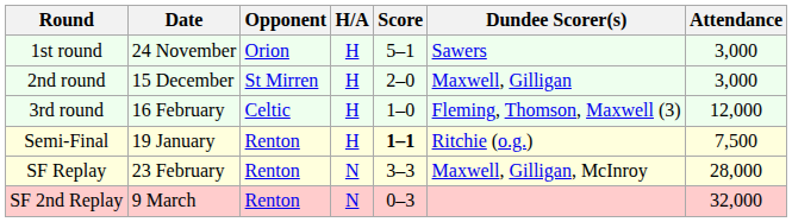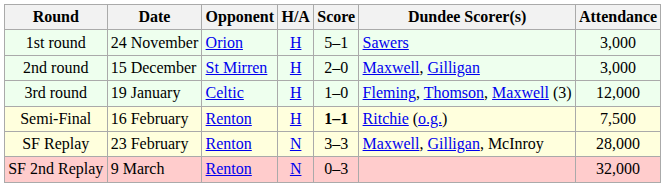 <table class="wikitable" style="text-align:center">
 <tr>
 <th>Round</th>
 <th>Date</th>
 <th>Opponent</th>
 <th>H/A</th>
 <th>Score</th>
 <th>Dundee Scorer(s)</th>
 <th>Attendance</th>
 </tr>
 <tr bgcolor="#EEFFEE">
 <td>1st round</td>
 <td align="left">24 November</td>
 <td align="left"><a href='#'>Orion</a></td>
 <td><a href='#'>H</a></td>
 <td>5–1</td>
 <td align="left"><a href='#'>Sawers</a></td>
 <td>3,000</td>
 </tr>
 <tr bgcolor="#EEFFEE">
 <td>2nd round</td>
 <td align="left">15 December</td>
 <td align="left"><a href='#'>St Mirren</a></td>
 <td><a href='#'>H</a></td>
 <td>2–0</td>
 <td align="left"><a href='#'>Maxwell</a>, <a href='#'>Gilligan</a></td>
 <td>3,000</td>
 </tr>
 <tr bgcolor="#EEFFEE">
 <td>3rd round</td>
-<td align="left">16 February</td>
+<td align="left">19 January</td>
 <td align="left"><a href='#'>Celtic</a></td>
 <td><a href='#'>H</a></td>
 <td>1–0</td>
 <td align="left"><a href='#'>Fleming</a>, <a href='#'>Thomson</a>, <a href='#'>Maxwell</a> (3)</td>
 <td>12,000</td>
 </tr>
 <tr bgcolor="#FFFFDD">
 <td>Semi-Final</td>
-<td align="left">19 January</td>
+<td align="left">16 February</td>
 <td align="left"><a href='#'>Renton</a></td>
 <td><a href='#'>H</a></td>
 <td><strong>1–1</strong></td>
 <td align="left"><a href='#'>Ritchie</a> (<a href='#'>o.g.</a>)</td>
 <td>7,500</td>
 </tr>
 <tr bgcolor="#FFFFDD">
 <td>SF Replay</td>
 <td align="left">23 February</td>
 <td align="left"><a href='#'>Renton</a></td>
 <td><a href='#'>N</a></td>
 <td>3–3</td>
 <td align="left"><a href='#'>Maxwell</a>, <a href='#'>Gilligan</a>, McInroy</td>
 <td>28,000</td>
 </tr>
 <tr bgcolor="#FFCCCC">
 <td>SF 2nd Replay</td>
 <td align="left">9 March</td>
 <td align="left"><a href='#'>Renton</a></td>
 <td><a href='#'>N</a></td>
 <td>0–3</td>
 <td align="left"></td>
 <td>32,000</td>
 </tr>
 </table>
